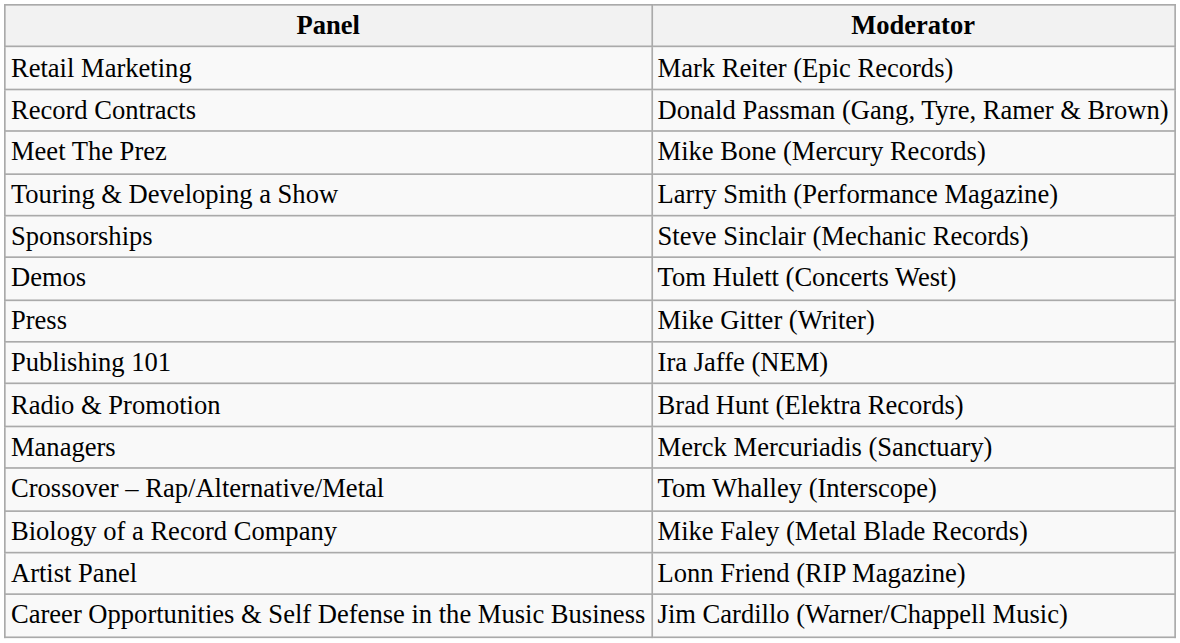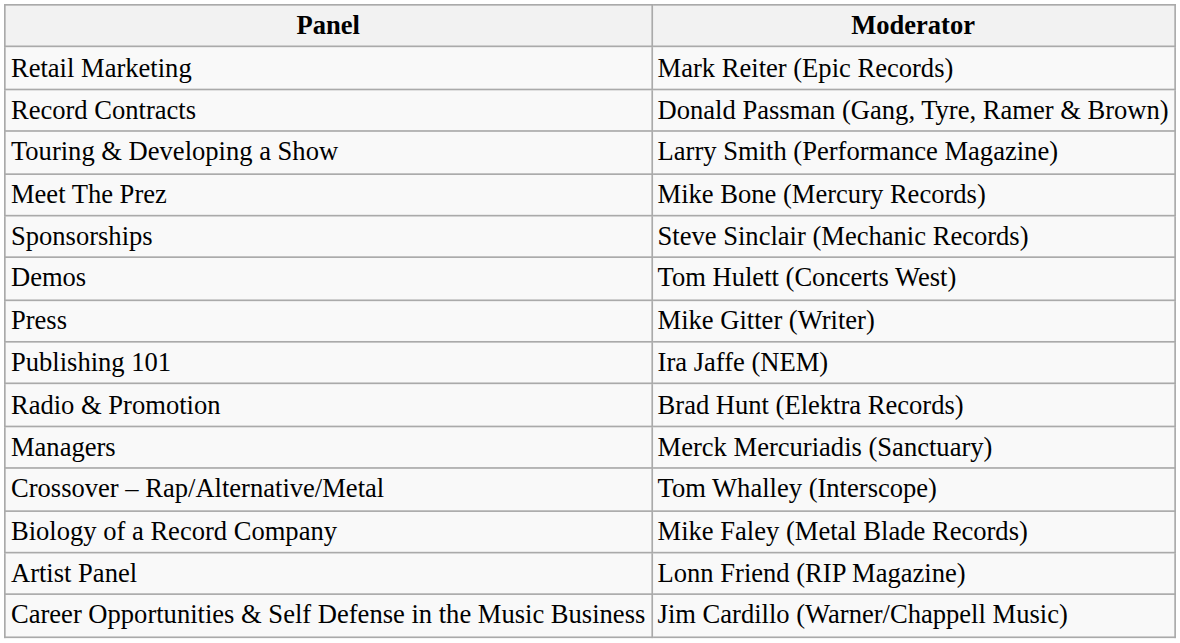 <table class="wikitable">
 <tr>
 <th>Panel</th>
 <th>Moderator</th>
 </tr>
 <tr>
 <td>Retail Marketing</td>
 <td>Mark Reiter (Epic Records)</td>
 </tr>
 <tr>
 <td>Record Contracts</td>
 <td>Donald Passman (Gang, Tyre, Ramer & Brown)</td>
 </tr>
 <tr>
+<td>Touring & Developing a Show</td>
+<td>Larry Smith (Performance Magazine)</td>
+</tr>
+<tr>
 <td>Meet The Prez</td>
 <td>Mike Bone (Mercury Records)</td>
-</tr>
-<tr>
-<td>Touring & Developing a Show</td>
-<td>Larry Smith (Performance Magazine)</td>
 </tr>
 <tr>
 <td>Sponsorships</td>
 <td>Steve Sinclair (Mechanic Records)</td>
 </tr>
 <tr>
 <td>Demos</td>
 <td>Tom Hulett (Concerts West)</td>
 </tr>
 <tr>
 <td>Press</td>
 <td>Mike Gitter (Writer)</td>
 </tr>
 <tr>
 <td>Publishing 101</td>
 <td>Ira Jaffe (NEM)</td>
 </tr>
 <tr>
 <td>Radio & Promotion</td>
 <td>Brad Hunt (Elektra Records)</td>
 </tr>
 <tr>
 <td>Managers</td>
 <td>Merck Mercuriadis (Sanctuary)</td>
 </tr>
 <tr>
 <td>Crossover – Rap/Alternative/Metal</td>
 <td>Tom Whalley (Interscope)</td>
 </tr>
 <tr>
 <td>Biology of a Record Company</td>
 <td>Mike Faley (Metal Blade Records)</td>
 </tr>
 <tr>
 <td>Artist Panel</td>
 <td>Lonn Friend (RIP Magazine)</td>
 </tr>
 <tr>
 <td>Career Opportunities & Self Defense in the Music Business</td>
 <td>Jim Cardillo (Warner/Chappell Music)</td>
 </tr>
 </table>
